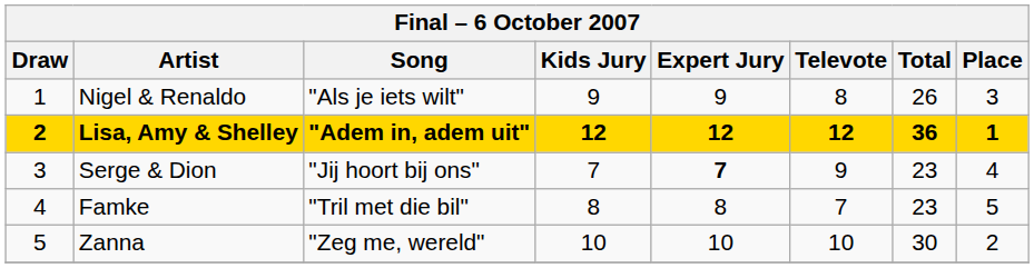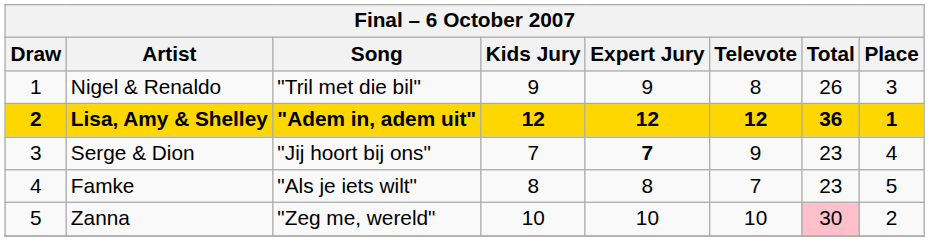 <table class="sortable wikitable" style="margin: 1em auto 1em auto; text-align:center;">
 <tr>
 <th colspan="8">Final – <strong>6 October 2007</strong></th>
 </tr>
 <tr>
 <th>Draw</th>
 <th>Artist</th>
 <th>Song</th>
 <th>Kids Jury</th>
 <th>Expert Jury</th>
 <th>Televote</th>
 <th>Total</th>
 <th>Place</th>
 </tr>
 <tr>
 <td>1</td>
 <td align="left">Nigel & Renaldo</td>
-<td align="left">"Als je iets wilt"</td>
+<td align="left">"Tril met die bil"</td>
 <td>9</td>
 <td>9</td>
 <td>8</td>
 <td>26</td>
 <td>3</td>
 </tr>
 <tr bgcolor="GOLD">
 <td><strong>2</strong></td>
 <td align="left"><strong>Lisa, Amy & Shelley</strong></td>
 <td align="left"><strong>"Adem in, adem uit"</strong></td>
 <td><strong>12</strong></td>
 <td><strong>12</strong></td>
 <td><strong>12</strong></td>
 <td><strong>36</strong></td>
 <td><strong>1</strong></td>
 </tr>
 <tr>
 <td>3</td>
 <td align="left">Serge & Dion</td>
 <td align="left">"Jij hoort bij ons"</td>
 <td>7</td>
 <td><strong>7</strong></td>
 <td>9</td>
 <td>23</td>
 <td>4</td>
 </tr>
 <tr>
 <td>4</td>
 <td align="left">Famke</td>
-<td align="left">"Tril met die bil"</td>
+<td align="left">"Als je iets wilt"</td>
 <td>8</td>
 <td>8</td>
 <td>7</td>
 <td>23</td>
 <td>5</td>
 </tr>
 <tr>
 <td>5</td>
 <td align="left">Zanna</td>
 <td align="left">"Zeg me, wereld"</td>
 <td>10</td>
 <td>10</td>
 <td>10</td>
-<td>30</td>
+<td style="background: pink;">30</td>
 <td>2</td>
 </tr>
 <tr>
 </tr>
 </table>
